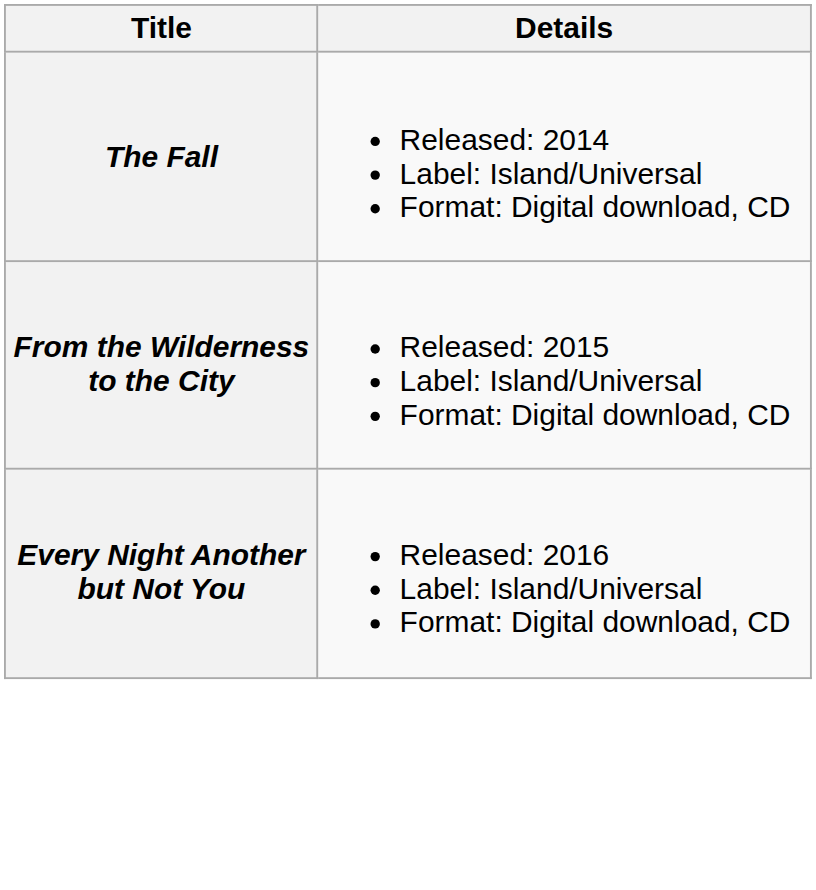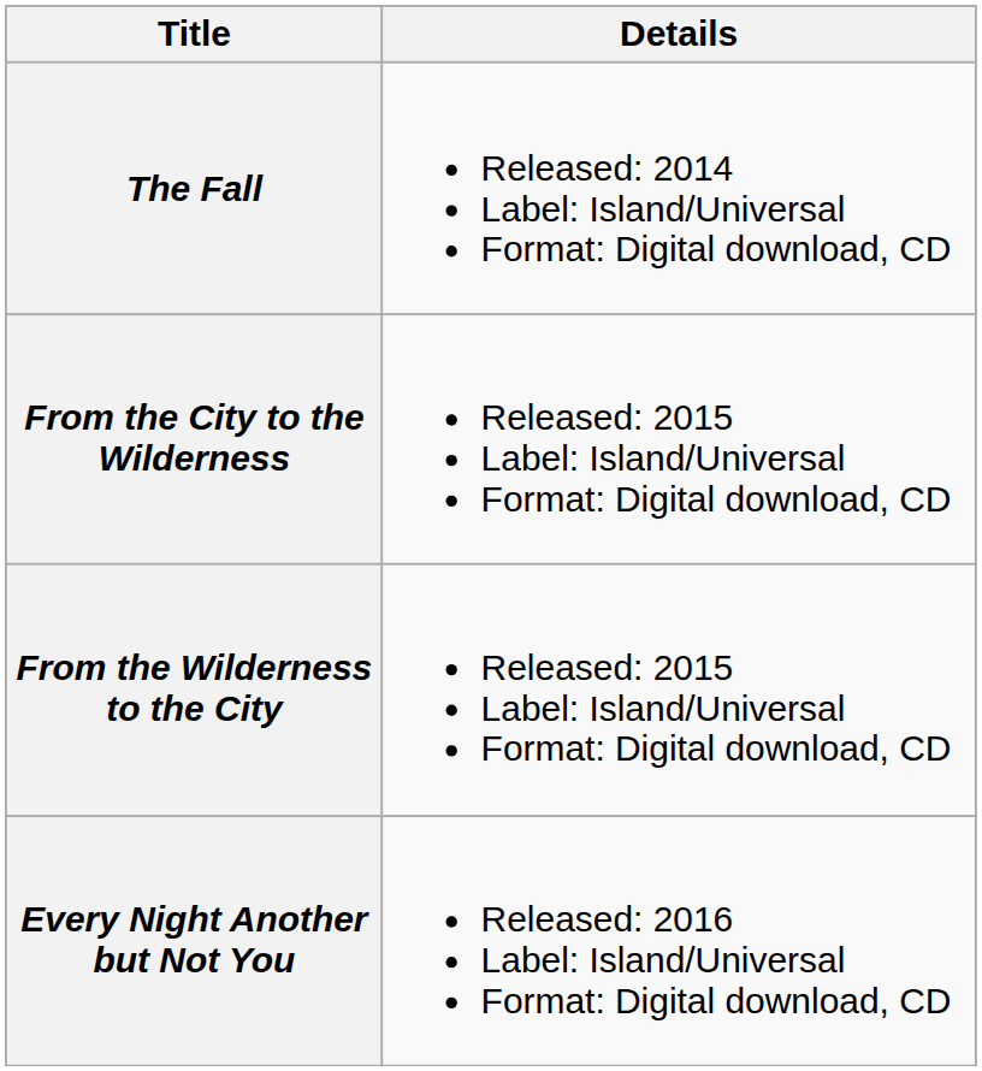 <table class="wikitable plainrowheaders">
 <tr>
 <th scope="col" style="width:10em;">Title</th>
 <th scope="col" style="width:16em;">Details</th>
 </tr>
 <tr>
 <th scope="row"><em>The Fall</em></th>
 <td><br><ul><li>Released: 2014</li><li>Label: Island/Universal</li><li>Format: Digital download, CD</li></ul></td>
 </tr>
 <tr>
+<th scope="row"><em>From the City to the Wilderness</em></th>
+<td><br><ul><li>Released: 2015</li><li>Label: Island/Universal</li><li>Format: Digital download, CD</li></ul></td>
+</tr>
+<tr>
 <th scope="row"><em>From the Wilderness to the City</em></th>
 <td><br><ul><li>Released: 2015</li><li>Label: Island/Universal</li><li>Format: Digital download, CD</li></ul></td>
 </tr>
 <tr>
 <th scope="row"><em>Every Night Another but Not You</em></th>
 <td><br><ul><li>Released: 2016</li><li>Label: Island/Universal</li><li>Format: Digital download, CD</li></ul></td>
 </tr>
 </table>
